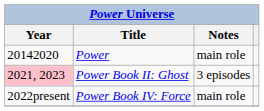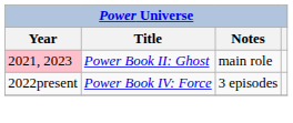 <table class="wikitable">
 <tr>
 <th style="background:LightSteelBlue" colspan="4"><strong><a href='#'><em>Power</em> Universe</a></strong></th>
 </tr>
 <tr>
 <th>Year</th>
 <th>Title</th>
 <th>Notes</th>
 <th></th>
 </tr>
 <tr>
-<td>20142020</td>
-<td><em><a href='#'>Power</a></em></td>
-<td>main role</td>
-<td></td>
-</tr>
-<tr>
 <td style="background: pink;">2021, 2023</td>
 <td><em><a href='#'>Power Book II: Ghost</a></em></td>
-<td>3 episodes</td>
+<td>main role</td>
 <td></td>
 </tr>
 <tr>
 <td>2022present</td>
 <td><em><a href='#'>Power Book IV: Force</a></em></td>
-<td>main role</td>
+<td>3 episodes</td>
 <td></td>
 </tr>
 <tr>
 </tr>
 </table>
